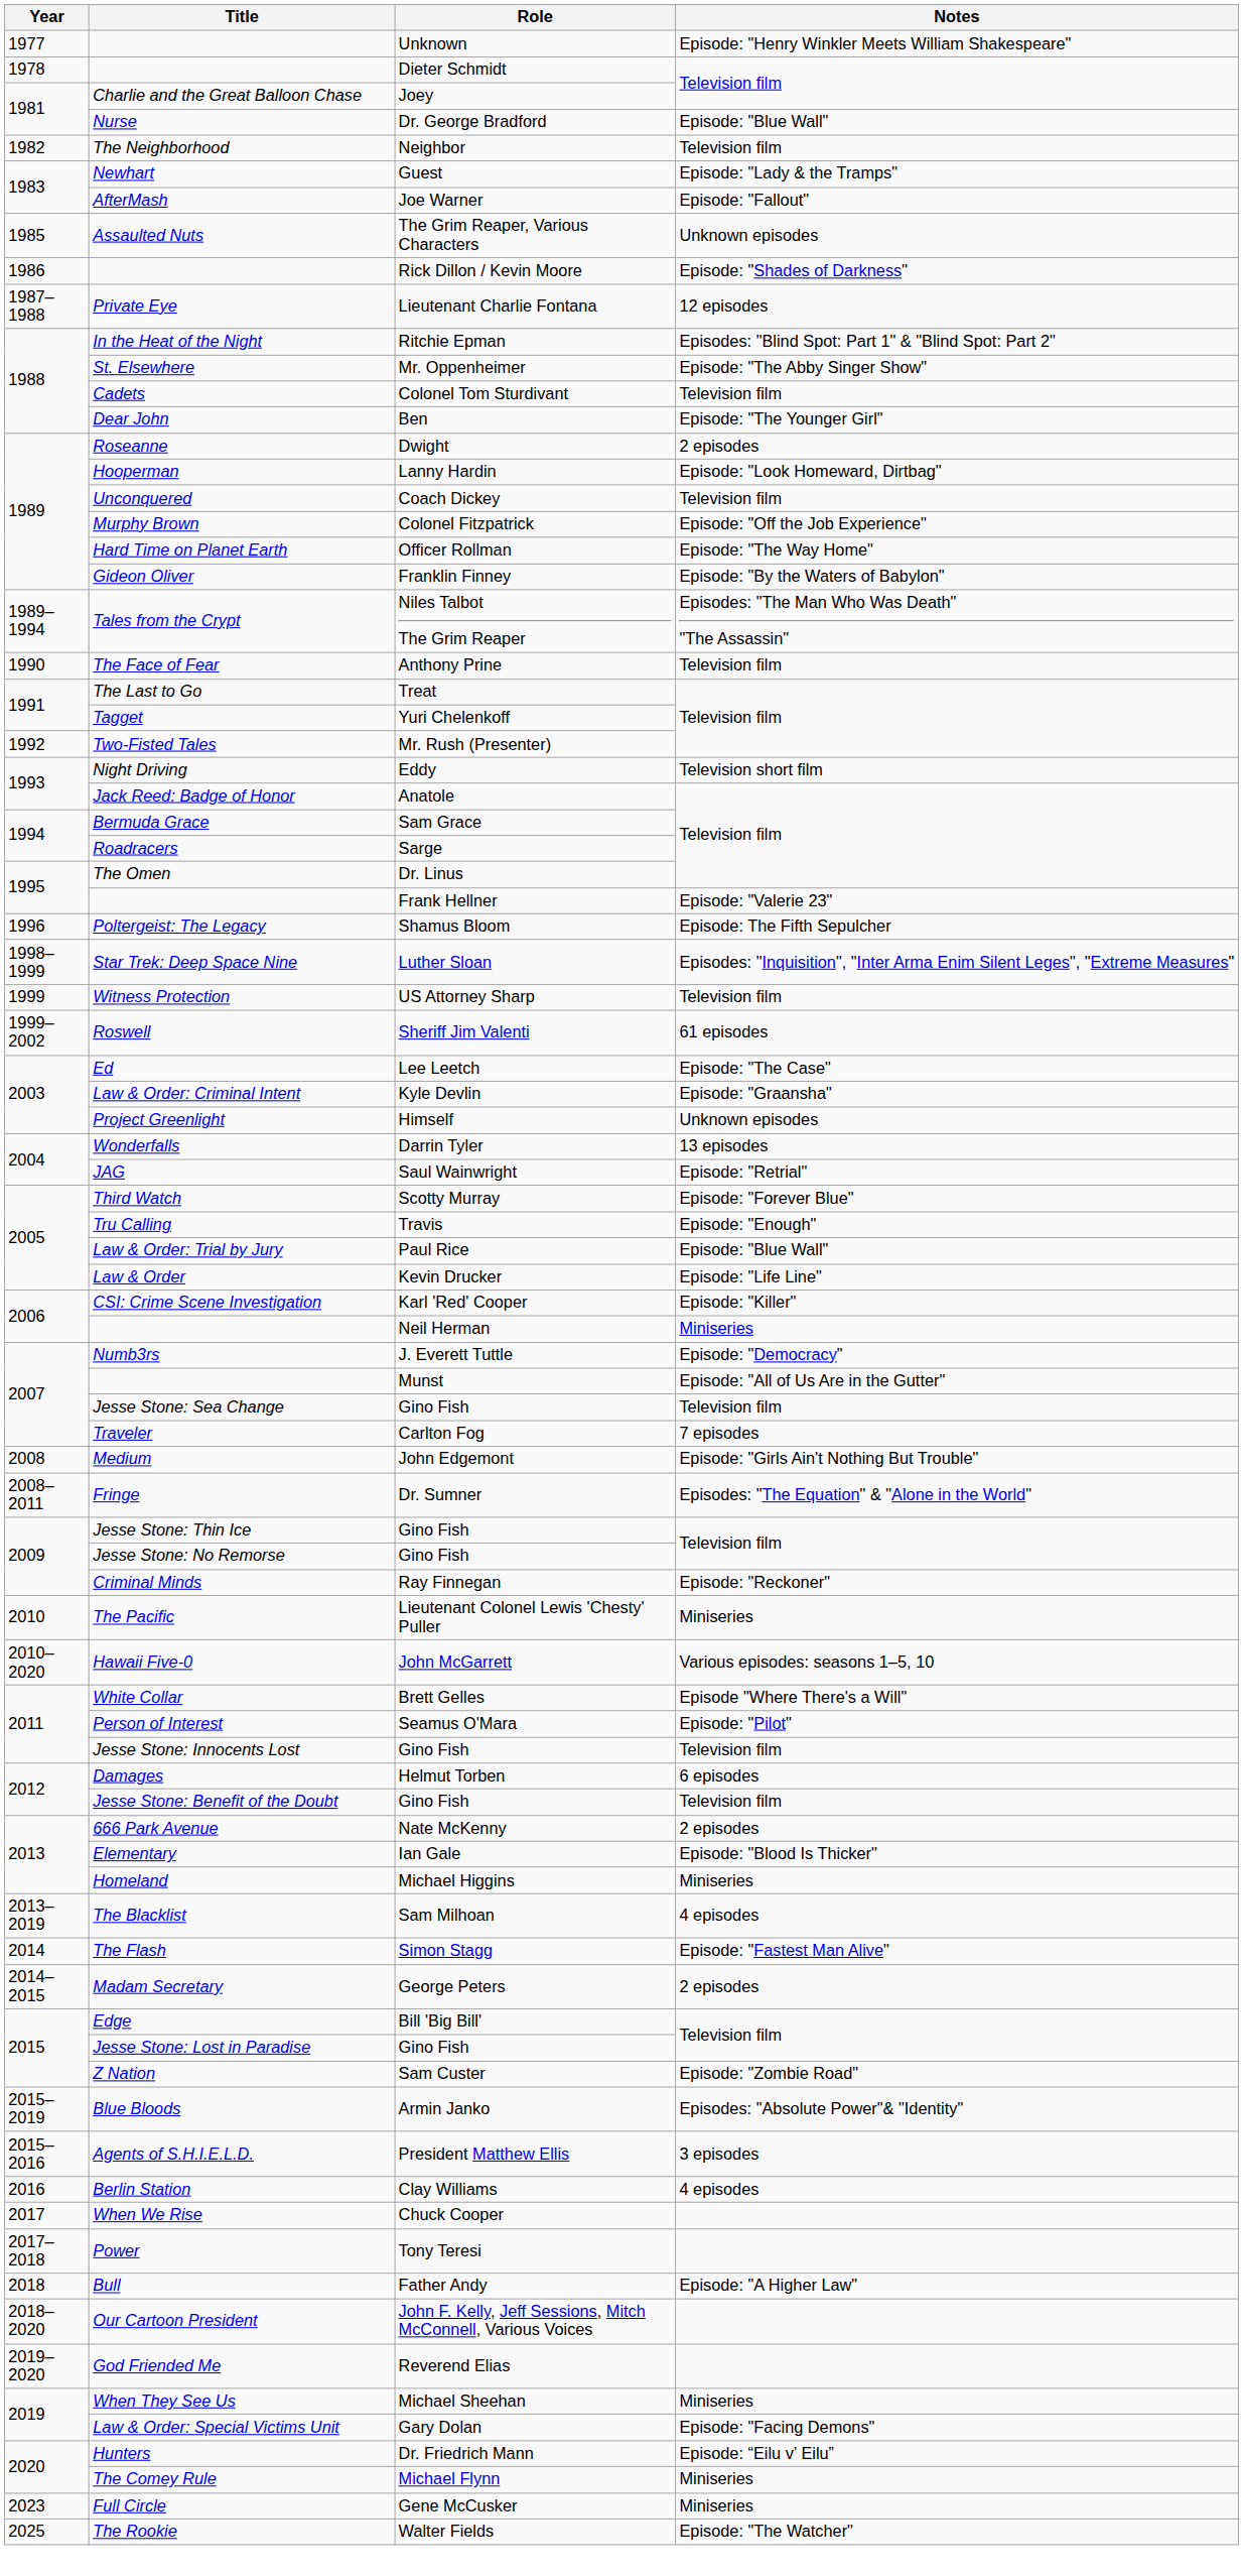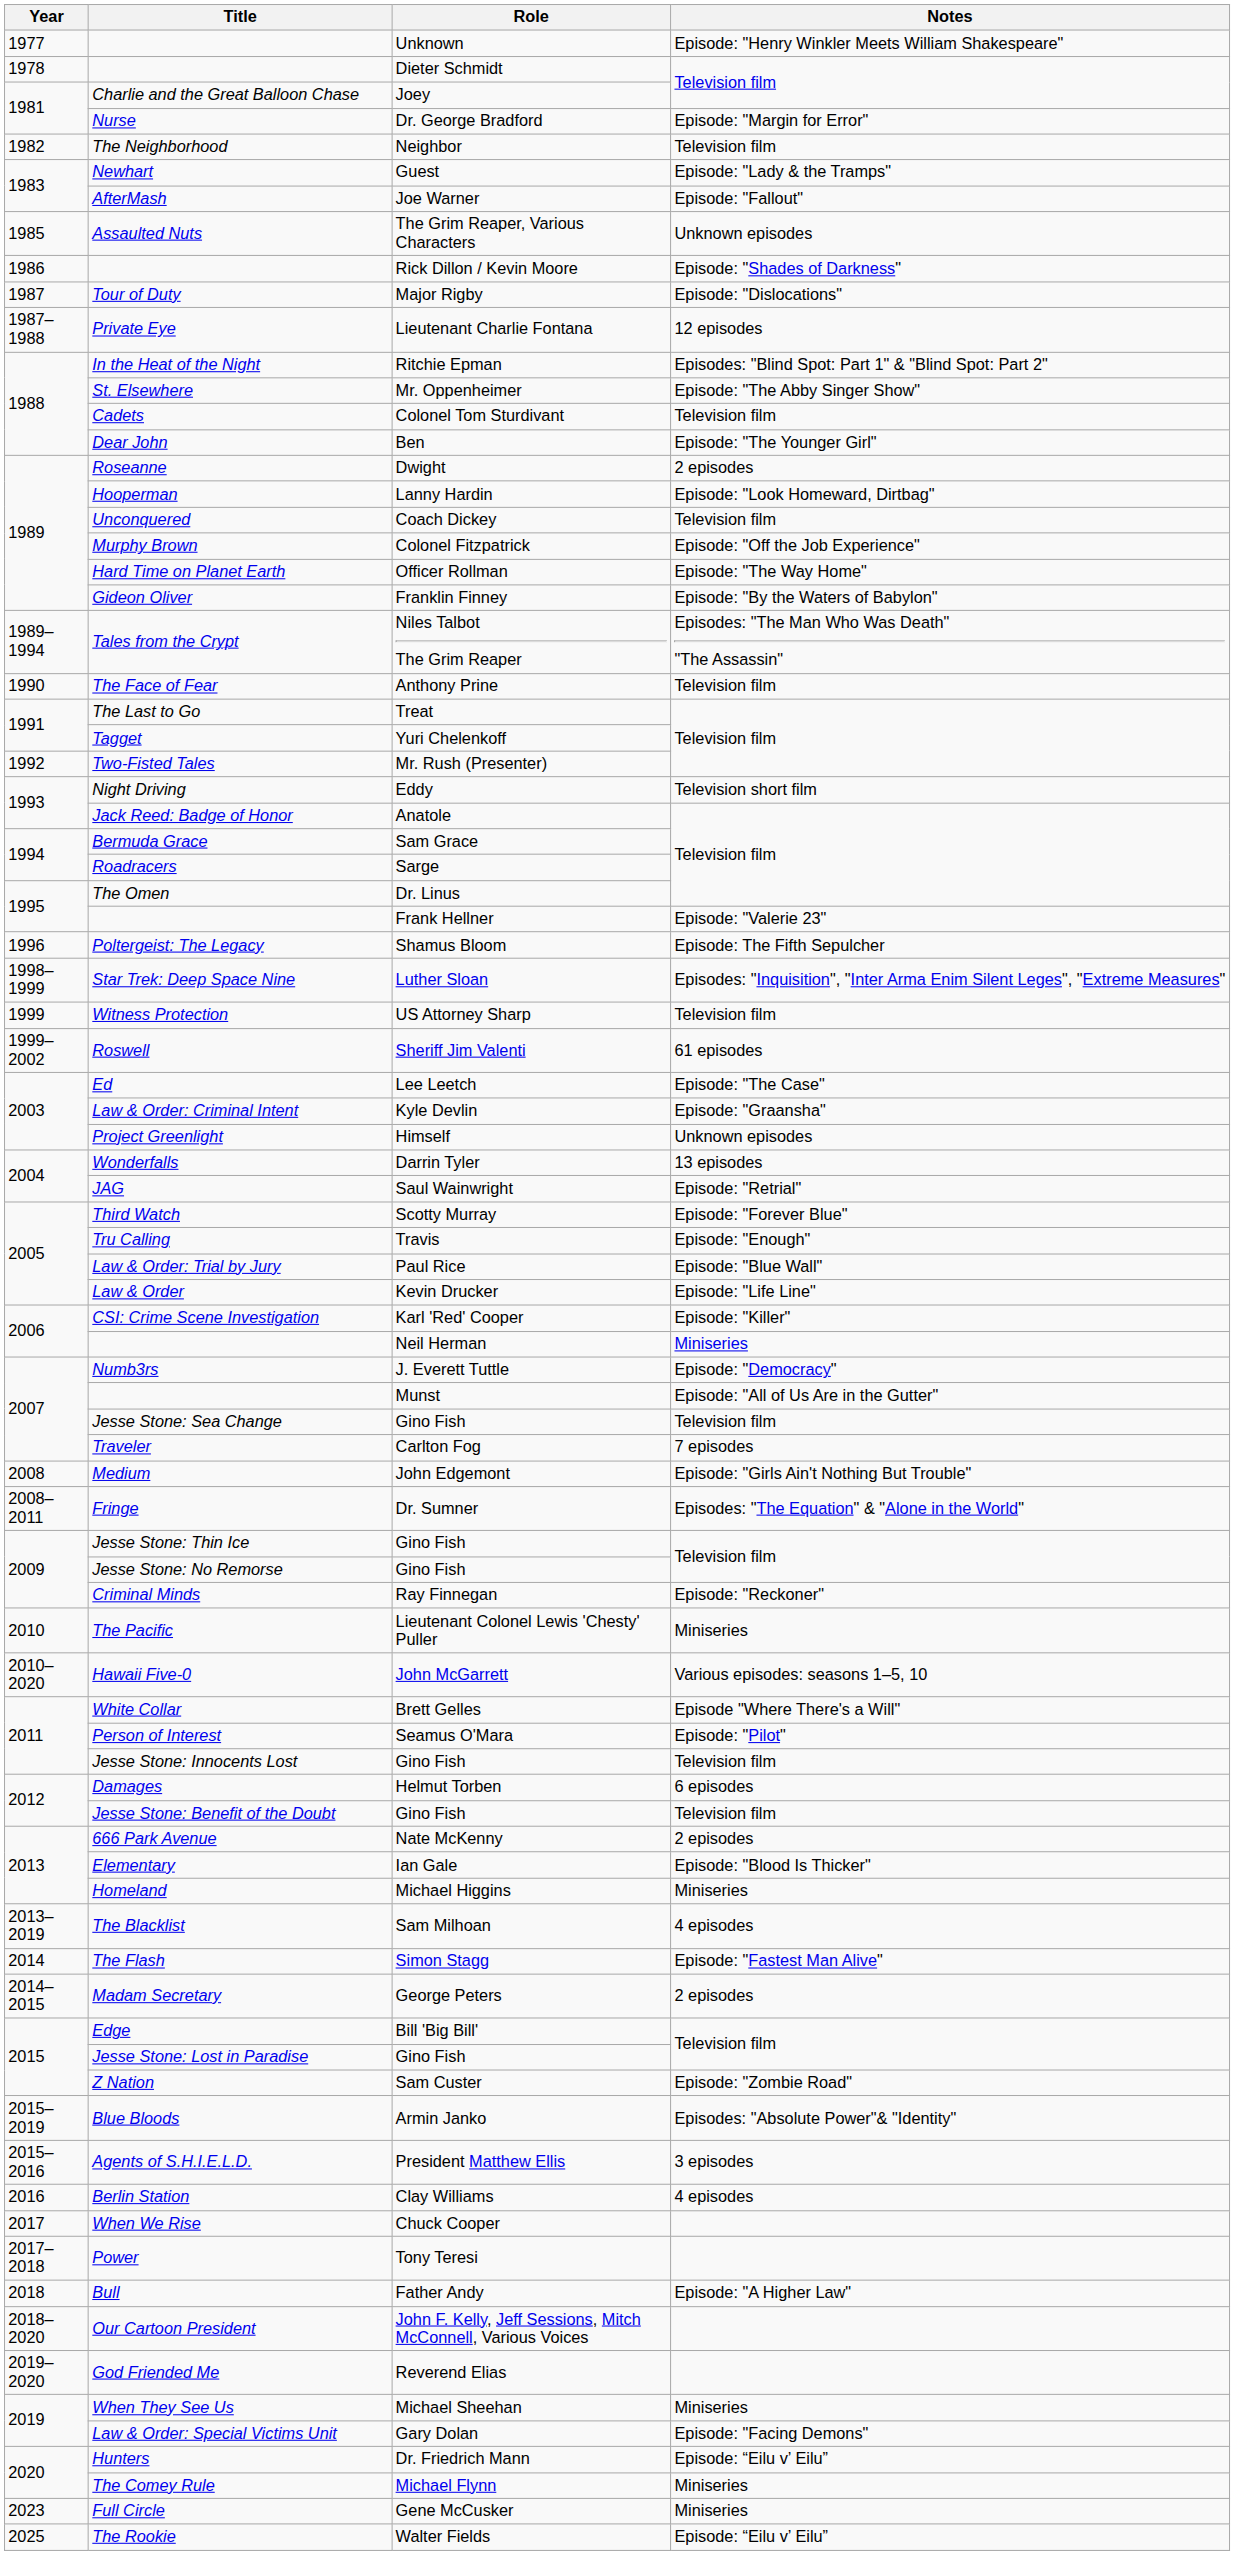 <table class="wikitable sortable">
 <tr>
 <th style="width:75px;">Year</th>
 <th style="width:290px;">Title</th>
 <th style="width:266px;">Role</th>
 <th class="unsortable">Notes</th>
 </tr>
 <tr>
 <td>1977</td>
 <td><em></em></td>
 <td>Unknown</td>
 <td>Episode: "Henry Winkler Meets William Shakespeare"</td>
 </tr>
 <tr>
 <td>1978</td>
 <td><em></em></td>
 <td>Dieter Schmidt</td>
 <td rowspan=2><a href='#'>Television film</a></td>
 </tr>
 <tr>
 <td rowspan="2">1981</td>
 <td><em>Charlie and the Great Balloon Chase</em></td>
 <td>Joey</td>
 </tr>
 <tr>
 <td><em><a href='#'>Nurse</a></em></td>
 <td>Dr. George Bradford</td>
-<td>Episode: "Blue Wall"</td>
+<td>Episode: "Margin for Error"</td>
 </tr>
 <tr>
 <td>1982</td>
 <td><em>The Neighborhood</em></td>
 <td>Neighbor</td>
 <td>Television film</td>
 </tr>
 <tr>
 <td rowspan="2">1983</td>
 <td><em><a href='#'>Newhart</a></em></td>
 <td>Guest</td>
 <td>Episode: "Lady & the Tramps"</td>
 </tr>
 <tr>
 <td><em><a href='#'>AfterMash</a></em></td>
 <td>Joe Warner</td>
 <td>Episode: "Fallout"</td>
 </tr>
 <tr>
 <td>1985</td>
 <td><em><a href='#'>Assaulted Nuts</a></em></td>
 <td>The Grim Reaper, Various Characters</td>
 <td>Unknown episodes</td>
 </tr>
 <tr>
 <td>1986</td>
 <td><em></em></td>
 <td>Rick Dillon / Kevin Moore</td>
 <td>Episode: "<a href='#'>Shades of Darkness</a>"</td>
+</tr>
+<tr>
+<td>1987</td>
+<td><em><a href='#'>Tour of Duty</a></em></td>
+<td>Major Rigby</td>
+<td>Episode: "Dislocations"</td>
 </tr>
 <tr>
 <td>1987–1988</td>
 <td><em><a href='#'>Private Eye</a></em></td>
 <td>Lieutenant Charlie Fontana</td>
 <td>12 episodes</td>
 </tr>
 <tr>
 <td rowspan="4">1988</td>
 <td><em><a href='#'>In the Heat of the Night</a></em></td>
 <td>Ritchie Epman</td>
 <td>Episodes: "Blind Spot: Part 1" & "Blind Spot: Part 2"</td>
 </tr>
 <tr>
 <td><em><a href='#'>St. Elsewhere</a></em></td>
 <td>Mr. Oppenheimer</td>
 <td>Episode: "The Abby Singer Show"</td>
 </tr>
 <tr>
 <td><em><a href='#'>Cadets</a></em></td>
 <td>Colonel Tom Sturdivant</td>
 <td>Television film</td>
 </tr>
 <tr>
 <td><em><a href='#'>Dear John</a></em></td>
 <td>Ben</td>
 <td>Episode: "The Younger Girl"</td>
 </tr>
 <tr>
 <td rowspan="6">1989</td>
 <td><em><a href='#'>Roseanne</a></em></td>
 <td>Dwight</td>
 <td>2 episodes</td>
 </tr>
 <tr>
 <td><em><a href='#'>Hooperman</a></em></td>
 <td>Lanny Hardin</td>
 <td>Episode: "Look Homeward, Dirtbag"</td>
 </tr>
 <tr>
 <td><em><a href='#'>Unconquered</a></em></td>
 <td>Coach Dickey</td>
 <td>Television film</td>
 </tr>
 <tr>
 <td><em><a href='#'>Murphy Brown</a></em></td>
 <td>Colonel Fitzpatrick</td>
 <td>Episode: "Off the Job Experience"</td>
 </tr>
 <tr>
 <td><em><a href='#'>Hard Time on Planet Earth</a></em></td>
 <td>Officer Rollman</td>
 <td>Episode: "The Way Home"</td>
 </tr>
 <tr>
 <td><em><a href='#'>Gideon Oliver</a></em></td>
 <td>Franklin Finney</td>
 <td>Episode: "By the Waters of Babylon"</td>
 </tr>
 <tr>
 <td>1989–1994</td>
 <td><em><a href='#'>Tales from the Crypt</a></em></td>
 <td>Niles Talbot<hr>The Grim Reaper</td>
 <td>Episodes: "The Man Who Was Death"<hr>"The Assassin"</td>
 </tr>
 <tr>
 <td>1990</td>
 <td><em><a href='#'>The Face of Fear</a></em></td>
 <td>Anthony Prine</td>
 <td>Television film</td>
 </tr>
 <tr>
 <td rowspan="2">1991</td>
 <td><em>The Last to Go</em></td>
 <td>Treat</td>
 <td rowspan=3>Television film</td>
 </tr>
 <tr>
 <td><em><a href='#'>Tagget</a></em></td>
 <td>Yuri Chelenkoff</td>
 </tr>
 <tr>
 <td>1992</td>
 <td><em><a href='#'>Two-Fisted Tales</a></em></td>
 <td>Mr. Rush (Presenter)</td>
 </tr>
 <tr>
 <td rowspan="2">1993</td>
 <td><em>Night Driving</em></td>
 <td>Eddy</td>
 <td>Television short film</td>
 </tr>
 <tr>
 <td><em><a href='#'>Jack Reed: Badge of Honor</a></em></td>
 <td>Anatole</td>
 <td rowspan=4>Television film</td>
 </tr>
 <tr>
 <td rowspan="2">1994</td>
 <td><em><a href='#'>Bermuda Grace</a></em></td>
 <td>Sam Grace</td>
 </tr>
 <tr>
 <td><em><a href='#'>Roadracers</a></em></td>
 <td>Sarge</td>
 </tr>
 <tr>
 <td rowspan="2">1995</td>
 <td><em>The Omen</em></td>
 <td>Dr. Linus</td>
 </tr>
 <tr>
 <td><em></em></td>
 <td>Frank Hellner</td>
 <td>Episode: "Valerie 23"</td>
 </tr>
 <tr>
 <td>1996</td>
 <td><em><a href='#'>Poltergeist: The Legacy</a></em></td>
 <td>Shamus Bloom</td>
 <td>Episode: The Fifth Sepulcher</td>
 </tr>
 <tr>
 <td>1998–1999</td>
 <td><em><a href='#'>Star Trek: Deep Space Nine</a></em></td>
 <td><a href='#'>Luther Sloan</a></td>
 <td>Episodes: "<a href='#'>Inquisition</a>", "<a href='#'>Inter Arma Enim Silent Leges</a>", "<a href='#'>Extreme Measures</a>"</td>
 </tr>
 <tr>
 <td>1999</td>
 <td><em><a href='#'>Witness Protection</a></em></td>
 <td>US Attorney Sharp</td>
 <td>Television film</td>
 </tr>
 <tr>
 <td>1999–2002</td>
 <td><em><a href='#'>Roswell</a></em></td>
 <td><a href='#'>Sheriff Jim Valenti</a></td>
 <td>61 episodes</td>
 </tr>
 <tr>
 <td rowspan="3">2003</td>
 <td><em><a href='#'>Ed</a></em></td>
 <td>Lee Leetch</td>
 <td>Episode: "The Case"</td>
 </tr>
 <tr>
 <td><em><a href='#'>Law & Order: Criminal Intent</a></em></td>
 <td>Kyle Devlin</td>
 <td>Episode: "Graansha"</td>
 </tr>
 <tr>
 <td><em><a href='#'>Project Greenlight</a></em></td>
 <td>Himself</td>
 <td>Unknown episodes</td>
 </tr>
 <tr>
 <td rowspan="2">2004</td>
 <td><em><a href='#'>Wonderfalls</a></em></td>
 <td>Darrin Tyler</td>
 <td>13 episodes</td>
 </tr>
 <tr>
 <td><em><a href='#'>JAG</a></em></td>
 <td>Saul Wainwright</td>
 <td>Episode: "Retrial"</td>
 </tr>
 <tr>
 <td rowspan="4">2005</td>
 <td><em><a href='#'>Third Watch</a></em></td>
 <td>Scotty Murray</td>
 <td>Episode: "Forever Blue"</td>
 </tr>
 <tr>
 <td><em><a href='#'>Tru Calling</a></em></td>
 <td>Travis</td>
 <td>Episode: "Enough"</td>
 </tr>
 <tr>
 <td><em><a href='#'>Law & Order: Trial by Jury</a></em></td>
 <td>Paul Rice</td>
 <td>Episode: "Blue Wall"</td>
 </tr>
 <tr>
 <td><em><a href='#'>Law & Order</a></em></td>
 <td>Kevin Drucker</td>
 <td>Episode: "Life Line"</td>
 </tr>
 <tr>
 <td rowspan="2">2006</td>
 <td><em><a href='#'>CSI: Crime Scene Investigation</a></em></td>
 <td>Karl 'Red' Cooper</td>
 <td>Episode: "Killer"</td>
 </tr>
 <tr>
 <td><em></em></td>
 <td>Neil Herman</td>
 <td><a href='#'>Miniseries</a></td>
 </tr>
 <tr>
 <td rowspan="4">2007</td>
 <td><em><a href='#'>Numb3rs</a></em></td>
 <td>J. Everett Tuttle</td>
 <td>Episode: "<a href='#'>Democracy</a>"</td>
 </tr>
 <tr>
 <td><em></em></td>
 <td>Munst</td>
 <td>Episode: "All of Us Are in the Gutter"</td>
 </tr>
 <tr>
 <td><em>Jesse Stone: Sea Change</em></td>
 <td>Gino Fish</td>
 <td>Television film</td>
 </tr>
 <tr>
 <td><em><a href='#'>Traveler</a></em></td>
 <td>Carlton Fog</td>
 <td>7 episodes</td>
 </tr>
 <tr>
 <td>2008</td>
 <td><em><a href='#'>Medium</a></em></td>
 <td>John Edgemont</td>
 <td>Episode: "Girls Ain't Nothing But Trouble"</td>
 </tr>
 <tr>
 <td>2008–2011</td>
 <td><em><a href='#'>Fringe</a></em></td>
 <td>Dr. Sumner</td>
 <td>Episodes: "<a href='#'>The Equation</a>" & "<a href='#'>Alone in the World</a>"</td>
 </tr>
 <tr>
 <td rowspan="3">2009</td>
 <td><em>Jesse Stone: Thin Ice</em></td>
 <td>Gino Fish</td>
 <td rowspan=2>Television film</td>
 </tr>
 <tr>
 <td><em>Jesse Stone: No Remorse</em></td>
 <td>Gino Fish</td>
 </tr>
 <tr>
 <td><em><a href='#'>Criminal Minds</a></em></td>
 <td>Ray Finnegan</td>
 <td>Episode: "Reckoner"</td>
 </tr>
 <tr>
 <td>2010</td>
 <td><em><a href='#'>The Pacific</a></em></td>
 <td>Lieutenant Colonel Lewis 'Chesty' Puller</td>
 <td>Miniseries</td>
 </tr>
 <tr>
 <td>2010–2020</td>
 <td><em><a href='#'>Hawaii Five-0</a></em></td>
 <td><a href='#'>John McGarrett</a></td>
 <td>Various episodes: seasons 1–5, 10</td>
 </tr>
 <tr>
 <td rowspan="3">2011</td>
 <td><em><a href='#'>White Collar</a></em></td>
 <td>Brett Gelles</td>
 <td>Episode "Where There's a Will"</td>
 </tr>
 <tr>
 <td><em><a href='#'>Person of Interest</a></em></td>
 <td>Seamus O'Mara</td>
 <td>Episode: "<a href='#'>Pilot</a>"</td>
 </tr>
 <tr>
 <td><em>Jesse Stone: Innocents Lost</em></td>
 <td>Gino Fish</td>
 <td>Television film</td>
 </tr>
 <tr>
 <td rowspan="2">2012</td>
 <td><em><a href='#'>Damages</a></em></td>
 <td>Helmut Torben</td>
 <td>6 episodes</td>
 </tr>
 <tr>
 <td><em><a href='#'>Jesse Stone: Benefit of the Doubt</a></em></td>
 <td>Gino Fish</td>
 <td>Television film</td>
 </tr>
 <tr>
 <td rowspan="3">2013</td>
 <td><em><a href='#'>666 Park Avenue</a></em></td>
 <td>Nate McKenny</td>
 <td>2 episodes</td>
 </tr>
 <tr>
 <td><em><a href='#'>Elementary</a></em></td>
 <td>Ian Gale</td>
 <td>Episode: "Blood Is Thicker"</td>
 </tr>
 <tr>
 <td><em><a href='#'>Homeland</a></em></td>
 <td>Michael Higgins</td>
 <td>Miniseries</td>
 </tr>
 <tr>
 <td>2013–2019</td>
 <td><em><a href='#'>The Blacklist</a></em></td>
 <td>Sam Milhoan</td>
 <td>4 episodes</td>
 </tr>
 <tr>
 <td>2014</td>
 <td><em><a href='#'>The Flash</a></em></td>
 <td><a href='#'>Simon Stagg</a></td>
 <td>Episode: "<a href='#'>Fastest Man Alive</a>"</td>
 </tr>
 <tr>
 <td>2014–2015</td>
 <td><em><a href='#'>Madam Secretary</a></em></td>
 <td>George Peters</td>
 <td>2 episodes</td>
 </tr>
 <tr>
 <td rowspan="3">2015</td>
 <td><em><a href='#'>Edge</a></em></td>
 <td>Bill 'Big Bill'</td>
 <td rowspan=2>Television film</td>
 </tr>
 <tr>
 <td><em><a href='#'>Jesse Stone: Lost in Paradise</a></em></td>
 <td>Gino Fish</td>
 </tr>
 <tr>
 <td><em><a href='#'>Z Nation</a></em></td>
 <td>Sam Custer</td>
 <td>Episode: "Zombie Road"</td>
 </tr>
 <tr>
 <td>2015–2019</td>
 <td><em><a href='#'>Blue Bloods</a></em></td>
 <td>Armin Janko</td>
 <td>Episodes: "Absolute Power"& "Identity"</td>
 </tr>
 <tr>
 <td>2015–2016</td>
 <td><em><a href='#'>Agents of S.H.I.E.L.D.</a></em></td>
 <td>President <a href='#'>Matthew Ellis</a></td>
 <td>3 episodes</td>
 </tr>
 <tr>
 <td>2016</td>
 <td><em><a href='#'>Berlin Station</a></em></td>
 <td>Clay Williams</td>
 <td>4 episodes</td>
 </tr>
 <tr>
 <td>2017</td>
 <td><em><a href='#'>When We Rise</a></em></td>
 <td>Chuck Cooper</td>
 <td></td>
 </tr>
 <tr>
 <td>2017–2018</td>
 <td><em><a href='#'>Power</a></em></td>
 <td>Tony Teresi</td>
 <td></td>
 </tr>
 <tr>
 <td>2018</td>
 <td><em><a href='#'>Bull</a></em></td>
 <td>Father Andy</td>
 <td>Episode: "A Higher Law"</td>
 </tr>
 <tr>
 <td>2018–2020</td>
 <td><em><a href='#'>Our Cartoon President</a></em></td>
 <td><a href='#'>John F. Kelly</a>, <a href='#'>Jeff Sessions</a>, <a href='#'>Mitch McConnell</a>, Various Voices</td>
 <td></td>
 </tr>
 <tr>
 <td>2019–2020</td>
 <td><em><a href='#'>God Friended Me</a></em></td>
 <td>Reverend Elias</td>
 <td></td>
 </tr>
 <tr>
 <td rowspan="2">2019</td>
 <td><em><a href='#'>When They See Us</a></em></td>
 <td>Michael Sheehan</td>
 <td>Miniseries</td>
 </tr>
 <tr>
 <td><em><a href='#'>Law & Order: Special Victims Unit</a></em></td>
 <td>Gary Dolan</td>
 <td>Episode: "Facing Demons"</td>
 </tr>
 <tr>
 <td rowspan="2">2020</td>
 <td><em><a href='#'>Hunters</a></em></td>
 <td>Dr. Friedrich Mann</td>
 <td>Episode: “Eilu v’ Eilu”</td>
 </tr>
 <tr>
 <td><em><a href='#'>The Comey Rule</a></em></td>
 <td><a href='#'>Michael Flynn</a></td>
 <td>Miniseries</td>
 </tr>
 <tr>
 <td>2023</td>
 <td><em><a href='#'>Full Circle</a></em></td>
 <td>Gene McCusker</td>
 <td>Miniseries</td>
 </tr>
 <tr>
 <td>2025</td>
 <td><em><a href='#'>The Rookie</a></em></td>
 <td>Walter Fields</td>
-<td>Episode: "The Watcher"</td>
+<td>Episode: “Eilu v’ Eilu”</td>
 </tr>
 </table>
